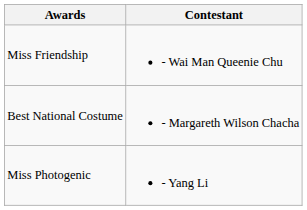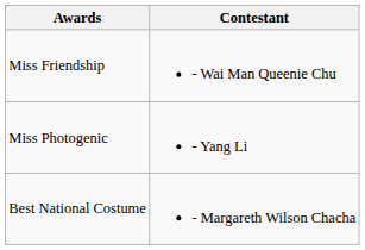 <table class="wikitable sortable" style="font-size:95%;">
 <tr>
 <th>Awards</th>
 <th>Contestant</th>
 </tr>
 <tr>
 <td>Miss Friendship</td>
 <td><br><ul><li> - Wai Man Queenie Chu</li></ul></td>
 </tr>
 <tr>
+<td>Miss Photogenic</td>
+<td><br><ul><li> - Yang Li</li></ul></td>
+</tr>
+<tr>
 <td>Best National Costume</td>
 <td><br><ul><li> - Margareth Wilson Chacha</li></ul></td>
 </tr>
-<tr>
-<td>Miss Photogenic</td>
-<td><br><ul><li> - Yang Li</li></ul></td>
-</tr>
 </table>
